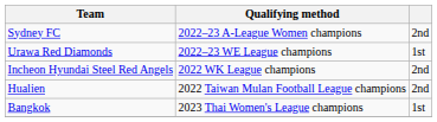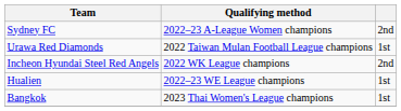 <table class="wikitable">
 <tr>
 <th>Team</th>
 <th>Qualifying method</th>
 <th> </th>
 </tr>
 <tr>
 <td> <a href='#'>Sydney FC</a></td>
 <td><a href='#'>2022–23 A-League Women</a> champions</td>
 <td>2nd </td>
 </tr>
 <tr>
 <td> <a href='#'>Urawa Red Diamonds</a></td>
-<td><a href='#'>2022–23 WE League</a> champions</td>
+<td>2022 <a href='#'>Taiwan Mulan Football League</a> champions</td>
 <td>1st</td>
 </tr>
 <tr>
 <td> <a href='#'>Incheon Hyundai Steel Red Angels</a></td>
 <td><a href='#'>2022 WK League</a> champions</td>
 <td>2nd </td>
 </tr>
 <tr>
 <td> <a href='#'>Hualien</a></td>
-<td>2022 <a href='#'>Taiwan Mulan Football League</a> champions</td>
-<td>2nd </td>
+<td><a href='#'>2022–23 WE League</a> champions</td>
+<td>1st</td>
 </tr>
 <tr>
 <td> <a href='#'>Bangkok</a></td>
 <td>2023 <a href='#'>Thai Women's League</a> champions</td>
 <td>1st</td>
 </tr>
 <tr>
 </tr>
 </table>
